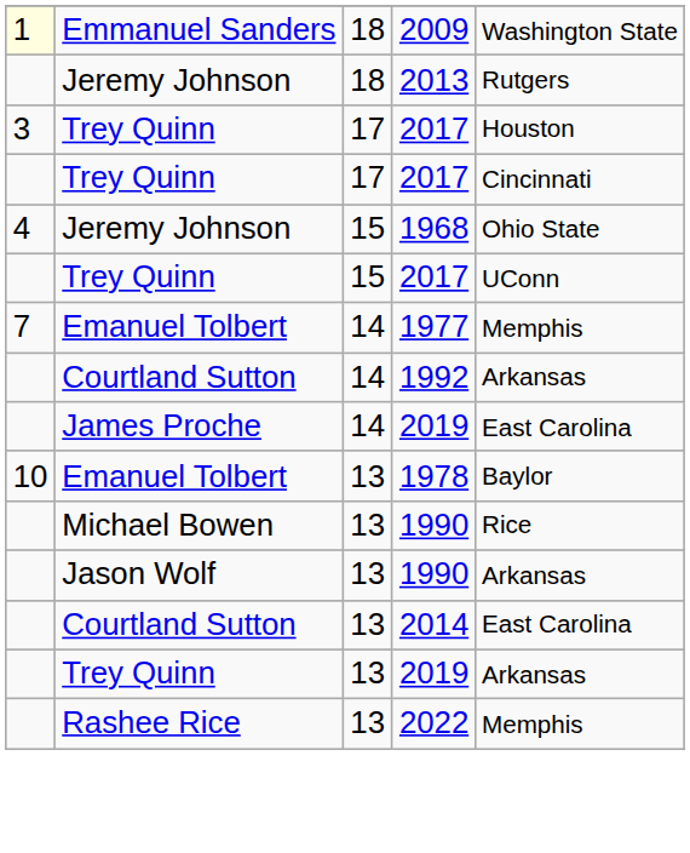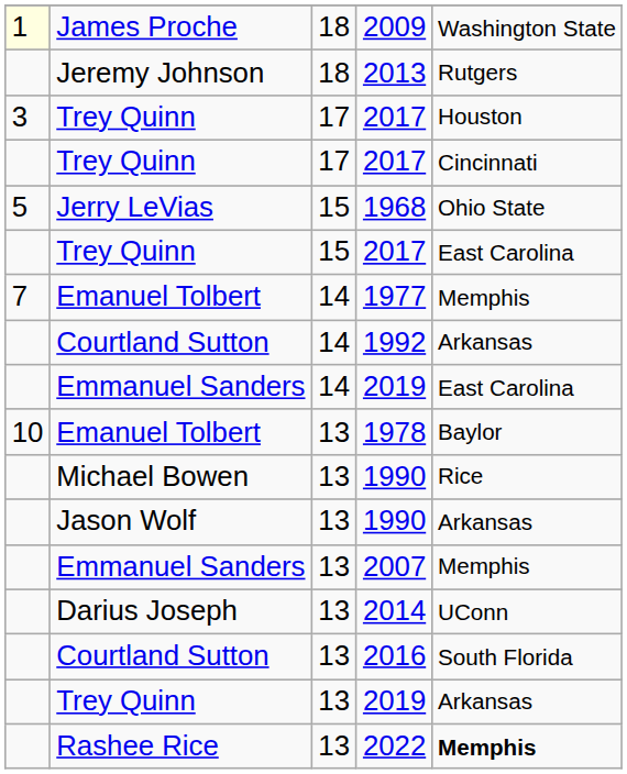 <table class="wikitable">
 <tr>
 </tr>
 <tr>
 <td style="background: lightyellow;">1</td>
-<td><a href='#'>Emmanuel Sanders</a></td>
+<td><a href='#'>James Proche</a></td>
 <td>18</td>
 <td><a href='#'>2009</a></td>
 <td style="font-size:80%;">Washington State</td>
 </tr>
 <tr>
 <td></td>
 <td>Jeremy Johnson</td>
 <td>18</td>
 <td><a href='#'>2013</a></td>
 <td style="font-size:80%;">Rutgers</td>
 </tr>
 <tr>
 <td>3</td>
 <td><a href='#'>Trey Quinn</a></td>
 <td>17</td>
 <td><a href='#'>2017</a></td>
 <td style="font-size:80%;">Houston</td>
 </tr>
 <tr>
 <td></td>
 <td><a href='#'>Trey Quinn</a></td>
 <td>17</td>
 <td><a href='#'>2017</a></td>
 <td style="font-size:80%;">Cincinnati</td>
 </tr>
 <tr>
-<td>4</td>
-<td>Jeremy Johnson</td>
+<td>5</td>
+<td><a href='#'>Jerry LeVias</a></td>
 <td>15</td>
 <td><a href='#'>1968</a></td>
 <td style="font-size:80%;">Ohio State</td>
 </tr>
 <tr>
 <td></td>
 <td><a href='#'>Trey Quinn</a></td>
 <td>15</td>
 <td><a href='#'>2017</a></td>
-<td style="font-size:80%;">UConn</td>
+<td style="font-size:80%;">East Carolina</td>
 </tr>
 <tr>
 <td>7</td>
 <td><a href='#'>Emanuel Tolbert</a></td>
 <td>14</td>
 <td><a href='#'>1977</a></td>
 <td style="font-size:80%;">Memphis</td>
 </tr>
 <tr>
 <td></td>
 <td><a href='#'>Courtland Sutton</a></td>
 <td>14</td>
 <td><a href='#'>1992</a></td>
 <td style="font-size:80%;">Arkansas</td>
 </tr>
 <tr>
 <td></td>
-<td><a href='#'>James Proche</a></td>
+<td><a href='#'>Emmanuel Sanders</a></td>
 <td>14</td>
 <td><a href='#'>2019</a></td>
 <td style="font-size:80%;">East Carolina</td>
 </tr>
 <tr>
 <td>10</td>
 <td><a href='#'>Emanuel Tolbert</a></td>
 <td>13</td>
 <td><a href='#'>1978</a></td>
 <td style="font-size:80%;">Baylor</td>
 </tr>
 <tr>
 <td></td>
 <td>Michael Bowen</td>
 <td>13</td>
 <td><a href='#'>1990</a></td>
 <td style="font-size:80%;">Rice</td>
 </tr>
 <tr>
 <td></td>
 <td>Jason Wolf</td>
 <td>13</td>
 <td><a href='#'>1990</a></td>
 <td style="font-size:80%;">Arkansas</td>
 </tr>
 <tr>
 <td></td>
+<td><a href='#'>Emmanuel Sanders</a></td>
+<td>13</td>
+<td><a href='#'>2007</a></td>
+<td style="font-size:80%;">Memphis</td>
+</tr>
+<tr>
+<td></td>
+<td>Darius Joseph</td>
+<td>13</td>
+<td><a href='#'>2014</a></td>
+<td style="font-size:80%;">UConn</td>
+</tr>
+<tr>
+<td></td>
 <td><a href='#'>Courtland Sutton</a></td>
 <td>13</td>
-<td><a href='#'>2014</a></td>
-<td style="font-size:80%;">East Carolina</td>
+<td><a href='#'>2016</a></td>
+<td style="font-size:80%;">South Florida</td>
 </tr>
 <tr>
 <td></td>
 <td><a href='#'>Trey Quinn</a></td>
 <td>13</td>
 <td><a href='#'>2019</a></td>
 <td style="font-size:80%;">Arkansas</td>
 </tr>
 <tr>
 <td></td>
 <td><a href='#'>Rashee Rice</a></td>
 <td>13</td>
 <td><a href='#'>2022</a></td>
-<td style="font-size:80%;">Memphis</td>
+<td style="font-size:80%;"><strong>Memphis</strong></td>
 </tr>
 </table>
